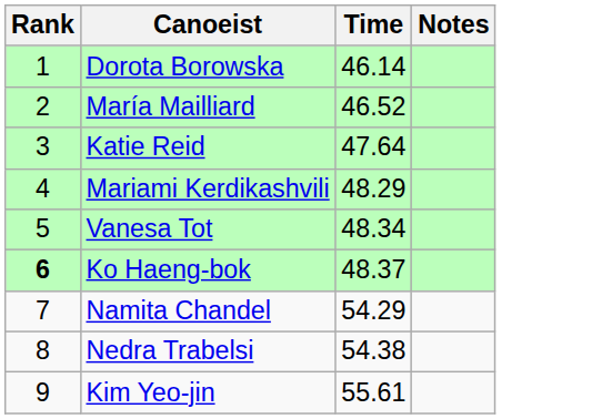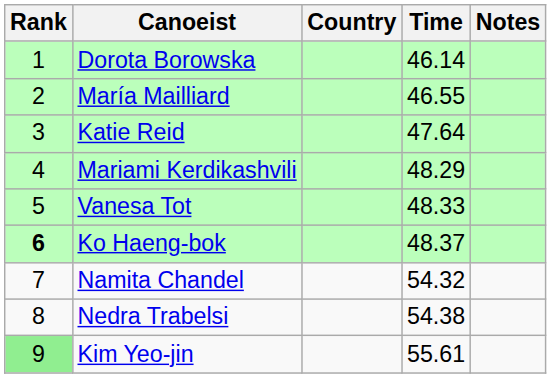 <table class="wikitable" style="text-align:center">
 <tr>
 <th>Rank</th>
 <th>Canoeist</th>
+<th>Country</th>
 <th>Time</th>
 <th>Notes</th>
 </tr>
 <tr bgcolor=bbffbb>
 <td>1</td>
 <td align="left"><a href='#'>Dorota Borowska</a></td>
+<td align="left"></td>
 <td>46.14</td>
 <td></td>
 </tr>
 <tr bgcolor=bbffbb>
 <td>2</td>
 <td align="left"><a href='#'>María Mailliard</a></td>
-<td>46.52</td>
+<td align="left"></td>
+<td>46.55</td>
 <td></td>
 </tr>
 <tr bgcolor=bbffbb>
 <td>3</td>
 <td align="left"><a href='#'>Katie Reid</a></td>
+<td align="left"></td>
 <td>47.64</td>
 <td></td>
 </tr>
 <tr bgcolor=bbffbb>
 <td>4</td>
 <td align="left"><a href='#'>Mariami Kerdikashvili</a></td>
+<td align="left"></td>
 <td>48.29</td>
 <td></td>
 </tr>
 <tr bgcolor=bbffbb>
 <td>5</td>
 <td align="left"><a href='#'>Vanesa Tot</a></td>
-<td>48.34</td>
+<td align="left"></td>
+<td>48.33</td>
 <td></td>
 </tr>
 <tr bgcolor=bbffbb>
 <td><strong>6</strong></td>
 <td align="left"><a href='#'>Ko Haeng-bok</a></td>
+<td align="left"></td>
 <td>48.37</td>
 <td></td>
 </tr>
 <tr>
 <td>7</td>
 <td align="left"><a href='#'>Namita Chandel</a></td>
-<td>54.29</td>
+<td align="left"></td>
+<td>54.32</td>
 <td></td>
 </tr>
 <tr>
 <td>8</td>
 <td align="left"><a href='#'>Nedra Trabelsi</a></td>
+<td align="left"></td>
 <td>54.38</td>
 <td></td>
 </tr>
 <tr>
-<td>9</td>
+<td style="background: lightgreen;">9</td>
 <td align="left"><a href='#'>Kim Yeo-jin</a></td>
+<td align="left"></td>
 <td>55.61</td>
 <td></td>
 </tr>
 </table>
